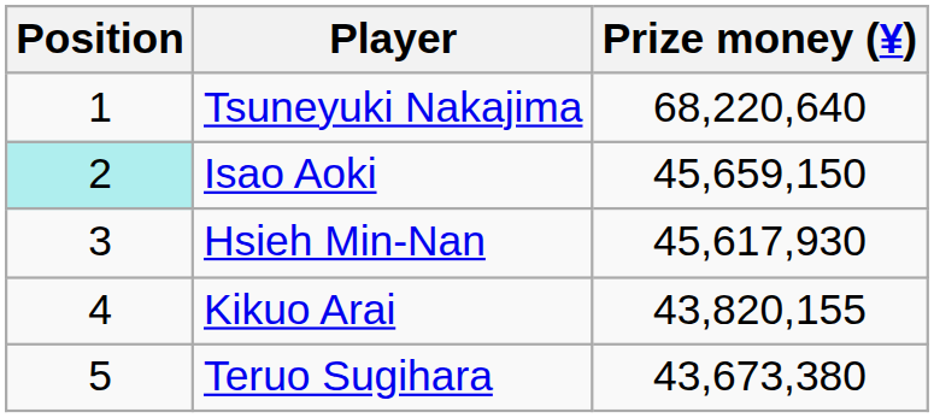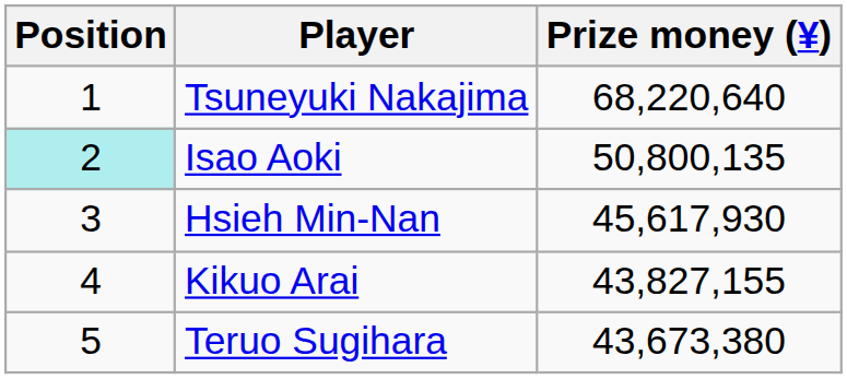 <table class="wikitable">
 <tr>
 <th>Position</th>
 <th>Player</th>
 <th>Prize money (<a href='#'>¥</a>)</th>
 </tr>
 <tr>
 <td align=center>1</td>
 <td> <a href='#'>Tsuneyuki Nakajima</a></td>
 <td align=center>68,220,640</td>
 </tr>
 <tr>
 <td align=center style="background: paleturquoise;">2</td>
 <td> <a href='#'>Isao Aoki</a></td>
-<td align=center>45,659,150</td>
+<td align=center>50,800,135</td>
 </tr>
 <tr>
 <td align=center>3</td>
 <td> <a href='#'>Hsieh Min-Nan</a></td>
 <td align=center>45,617,930</td>
 </tr>
 <tr>
 <td align=center>4</td>
 <td> <a href='#'>Kikuo Arai</a></td>
-<td align=center>43,820,155</td>
+<td align=center>43,827,155</td>
 </tr>
 <tr>
 <td align=center>5</td>
 <td> <a href='#'>Teruo Sugihara</a></td>
 <td align=center>43,673,380</td>
 </tr>
 </table>
